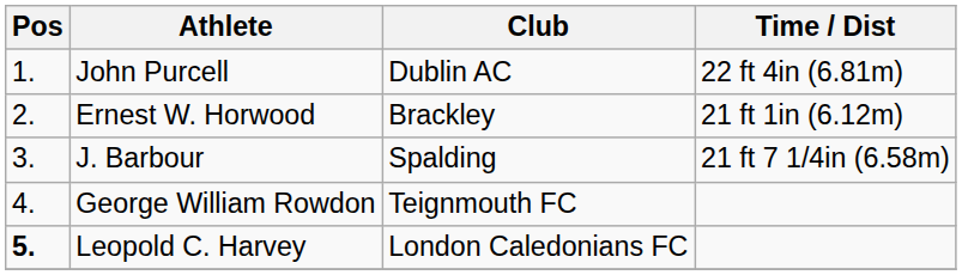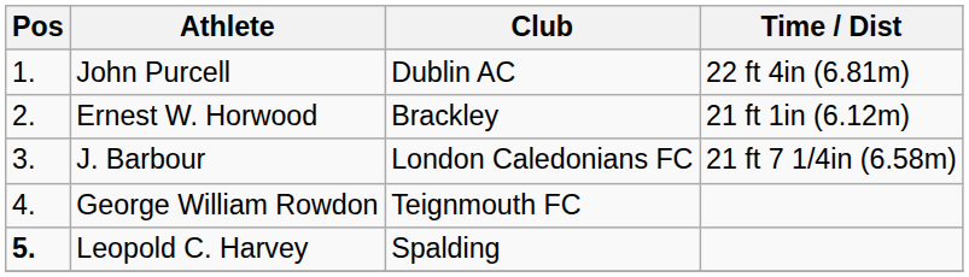 <table class="wikitable">
 <tr>
 <th>Pos</th>
 <th>Athlete</th>
 <th>Club</th>
 <th>Time / Dist</th>
 </tr>
 <tr>
 <td>1.</td>
 <td>John Purcell</td>
 <td>Dublin AC</td>
 <td>22 ft 4in (6.81m)</td>
 </tr>
 <tr>
 <td>2.</td>
 <td>Ernest W. Horwood</td>
 <td>Brackley</td>
 <td>21 ft 1in (6.12m)</td>
 </tr>
 <tr>
 <td>3.</td>
 <td>J. Barbour</td>
-<td>Spalding</td>
+<td>London Caledonians FC</td>
 <td>21 ft 7 1/4in (6.58m)</td>
 </tr>
 <tr>
 <td>4.</td>
 <td>George William Rowdon</td>
 <td>Teignmouth FC</td>
 <td></td>
 </tr>
 <tr>
 <td><strong>5.</strong></td>
 <td>Leopold C. Harvey</td>
-<td>London Caledonians FC</td>
+<td>Spalding</td>
 <td></td>
 </tr>
 <tr>
 </tr>
 </table>
